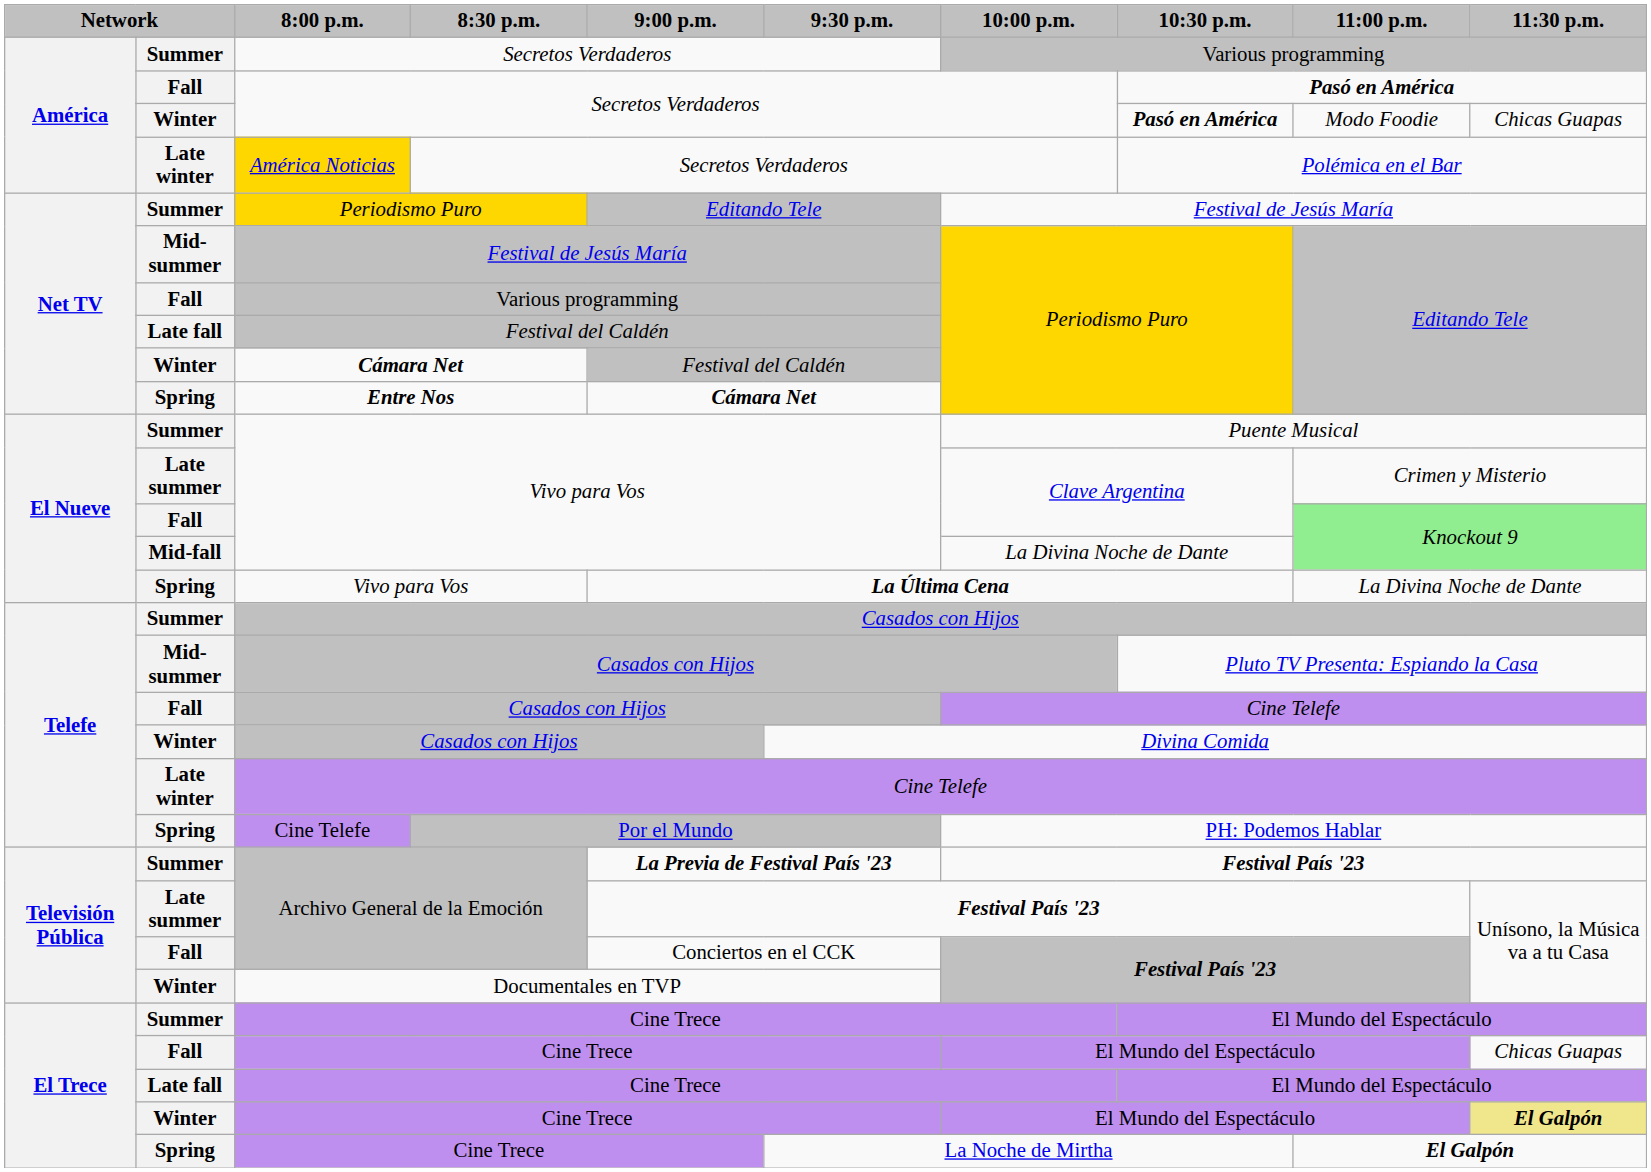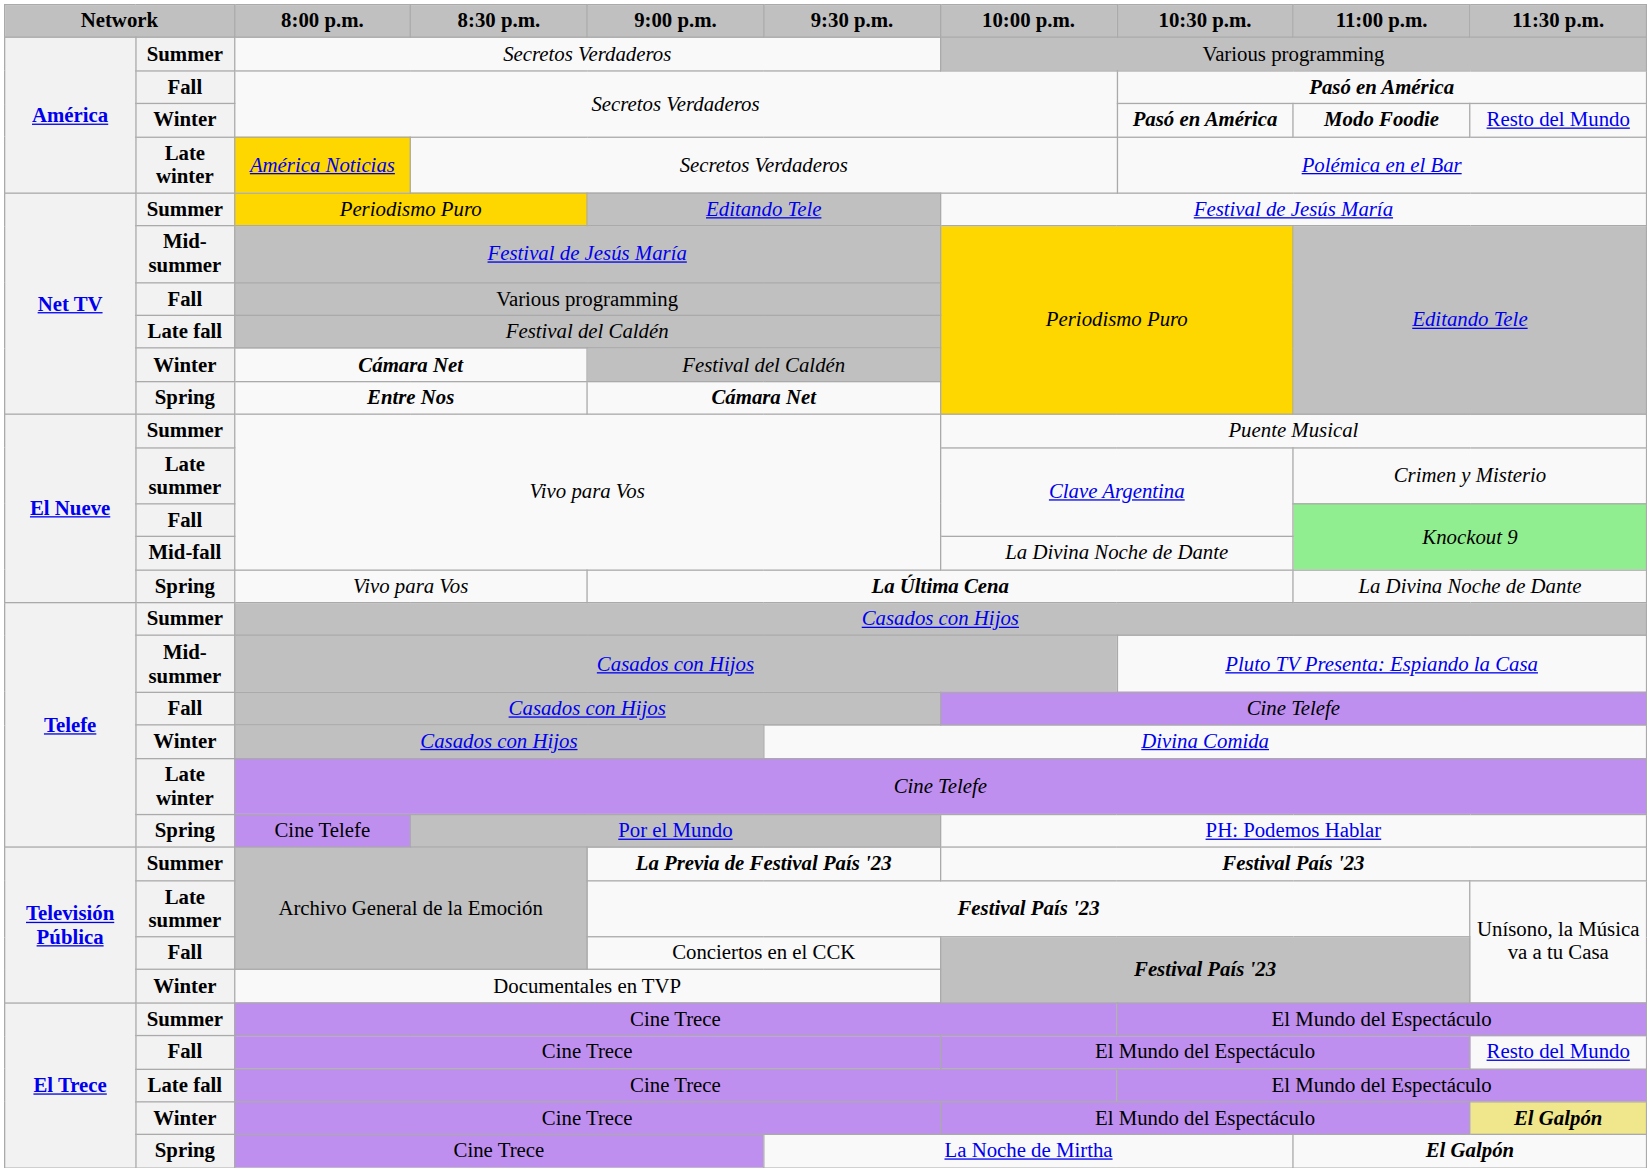 <table class="wikitable" style="width:100%;margin-right:0;text-align:center">
 <tr>
 <th colspan="2" style="background-color:#C0C0C0;width:13%;">Network</th>
 <th style="background-color:#C0C0C0;text-align:center;width:10%;">8:00 p.m.</th>
 <th style="background-color:#C0C0C0;text-align:center;width:10%;">8:30 p.m.</th>
 <th style="background-color:#C0C0C0;text-align:center;width:10%;">9:00 p.m.</th>
 <th style="background-color:#C0C0C0;text-align:center;width:10%;">9:30 p.m.</th>
 <th style="background-color:#C0C0C0;text-align:center;width:10%;">10:00 p.m.</th>
 <th style="background-color:#C0C0C0;text-align:center;width:10%;">10:30 p.m.</th>
 <th style="background-color:#C0C0C0;text-align:center;width:10%;">11:00 p.m.</th>
 <th style="background-color:#C0C0C0;text-align:center;width:10%;">11:30 p.m.</th>
 </tr>
 <tr>
 <th rowspan="4"><a href='#'>América</a></th>
 <th>Summer</th>
 <td colspan="4"><em>Secretos Verdaderos</em></td>
 <td style="background:#C0C0C0;" colspan="4">Various programming</td>
 </tr>
 <tr>
 <th>Fall</th>
 <td colspan="5" rowspan="2"><em>Secretos Verdaderos</em></td>
 <td colspan="3"><strong><em>Pasó en América</em></strong></td>
 </tr>
 <tr>
 <th>Winter</th>
 <td><strong><em>Pasó en América</em></strong></td>
-<td><em>Modo Foodie</em></td>
-<td><em>Chicas Guapas</em></td>
+<td><strong><em>Modo Foodie</em></strong></td>
+<td></em><a href='#'>Resto del Mundo</a><em> </td>
 </tr>
 <tr>
 <th>Late winter</th>
 <td style="background:#ffd700;"><em><a href='#'>América Noticias</a></em> </td>
 <td colspan="4"><em>Secretos Verdaderos</em></td>
 <td colspan="3"><em><a href='#'>Polémica en el Bar</a></em></td>
 </tr>
 <tr>
 <th rowspan="6"><a href='#'>Net TV</a></th>
 <th>Summer</th>
 <td style="background:#ffd700;" colspan="2"><em>Periodismo Puro</em></td>
 <td style="background:#C0C0C0;" colspan="2"><em><a href='#'>Editando Tele</a></em> </td>
 <td colspan="4"><em><a href='#'>Festival de Jesús María</a></em> </td>
 </tr>
 <tr>
 <th>Mid-summer</th>
 <td style="background:#C0C0C0;" colspan="4"><em><a href='#'>Festival de Jesús María</a></em> </td>
 <td style="background:#ffd700;" colspan="2" rowspan="5"><em>Periodismo Puro</em></td>
 <td style="background:#C0C0C0;" colspan="2" rowspan="5"><em><a href='#'>Editando Tele</a></em> </td>
 </tr>
 <tr>
 <th>Fall</th>
 <td style="background:#C0C0C0;" colspan="4">Various programming</td>
 </tr>
 <tr>
 <th>Late fall</th>
 <td style="background:#C0C0C0;" colspan="4"><em>Festival del Caldén</em> </td>
 </tr>
 <tr>
 <th>Winter</th>
 <td colspan="2"><strong><em>Cámara Net</em></strong></td>
 <td style="background:#C0C0C0;" colspan="2"><em>Festival del Caldén</em> </td>
 </tr>
 <tr>
 <th>Spring</th>
 <td colspan="2"><strong><em>Entre Nos</em></strong></td>
 <td colspan="2"><strong><em>Cámara Net</em></strong></td>
 </tr>
 <tr>
 <th rowspan="5"><a href='#'>El Nueve</a></th>
 <th>Summer</th>
 <td colspan="4" rowspan="4"><em>Vivo para Vos</em></td>
 <td colspan="4"><em>Puente Musical</em></td>
 </tr>
 <tr>
 <th>Late summer</th>
 <td colspan="2" rowspan="2"><em><a href='#'>Clave Argentina</a></em></td>
 <td colspan="2"><em>Crimen y Misterio</em></td>
 </tr>
 <tr>
 <th>Fall</th>
 <td style="background:lightgreen;" colspan="2" rowspan="2"><em>Knockout 9</em><br></td>
 </tr>
 <tr>
 <th>Mid-fall</th>
 <td colspan="2"><em>La Divina Noche de Dante</em></td>
 </tr>
 <tr>
 <th>Spring</th>
 <td colspan="2"><em>Vivo para Vos</em></td>
 <td colspan="4"><strong><em>La Última Cena</em></strong></td>
 <td colspan="2"><em>La Divina Noche de Dante</em></td>
 </tr>
 <tr>
 <th rowspan="6"><a href='#'>Telefe</a></th>
 <th>Summer</th>
 <td style="background:#C0C0C0;" colspan="8"><em><a href='#'>Casados con Hijos</a></em>  </td>
 </tr>
 <tr>
 <th>Mid-summer</th>
 <td style="background:#C0C0C0;" colspan="5"><em><a href='#'>Casados con Hijos</a></em>  </td>
 <td colspan="3"><em><a href='#'>Pluto TV Presenta: Espiando la Casa</a></em></td>
 </tr>
 <tr>
 <th>Fall</th>
 <td style="background:#C0C0C0;" colspan="4"><em><a href='#'>Casados con Hijos</a></em>  </td>
 <td style="background:#bf8fef;" colspan="4"><em>Cine Telefe</em></td>
 </tr>
 <tr>
 <th>Winter</th>
 <td style="background:#C0C0C0;" colspan="3"><em><a href='#'>Casados con Hijos</a></em>  </td>
 <td colspan="5"><em><a href='#'>Divina Comida</a></em></td>
 </tr>
 <tr>
 <th>Late winter</th>
 <td style="background:#bf8fef;" colspan="8"><em>Cine Telefe</em></td>
 </tr>
 <tr>
 <th>Spring</th>
 <td style="background:#bf8fef;">Cine Telefe<em> </td>
 <td style="background:#C0C0C0;" colspan="3"></em><a href='#'>Por el Mundo</a><em> </td>
 <td colspan="4"></em><a href='#'>PH: Podemos Hablar</a><em></td>
 </tr>
 <tr>
 <th rowspan="4"><a href='#'>Televisión Pública</a></th>
 <th>Summer</th>
 <td style="background:#C0C0C0;" colspan="2" rowspan="3"></em>Archivo General de la Emoción<em> </td>
 <td colspan="2"><strong><em>La Previa de Festival País '23</em></strong></td>
 <td colspan="4"><strong><em>Festival País '23</em></strong> </td>
 </tr>
 <tr>
 <th>Late summer</th>
 <td colspan="5"><strong><em>Festival País '23</em></strong></td>
 <td rowspan="3"></em>Unísono, la Música va a tu Casa<em> </td>
 </tr>
 <tr>
 <th>Fall</th>
 <td colspan="2"></em>Conciertos en el CCK<em></td>
 <td style="background:#C0C0C0;" colspan="3" rowspan="2"><strong><em>Festival País '23</em></strong> </td>
 </tr>
 <tr>
 <th>Winter</th>
 <td colspan="4"></em>Documentales en TVP<em></td>
 </tr>
 <tr>
 <th rowspan="5"><a href='#'>El Trece</a></th>
 <th>Summer</th>
 <td style="background:#bf8fef;" colspan="5"></em>Cine Trece<em> </td>
 <td style="background:#bf8fef;" colspan="3"></em>El Mundo del Espectáculo<em><br></td>
 </tr>
 <tr>
 <th>Fall</th>
 <td style="background:#bf8fef;" colspan="4"></em>Cine Trece<em> </td>
 <td style="background:#bf8fef;" colspan="3"></em>El Mundo del Espectáculo<em></td>
-<td><em>Chicas Guapas</em></td>
+<td></em><a href='#'>Resto del Mundo</a><em> </td>
 </tr>
 <tr>
 <th>Late fall</th>
 <td style="background:#bf8fef;" colspan="5"></em>Cine Trece<em> </td>
 <td style="background:#bf8fef;" colspan="3"></em>El Mundo del Espectáculo<em><br></td>
 </tr>
 <tr>
 <th>Winter</th>
 <td style="background:#bf8fef;" colspan="4"></em>Cine Trece<em> </td>
 <td style="background:#bf8fef;" colspan="3"></em>El Mundo del Espectáculo<em></td>
 <td style="background: khaki;"><strong><em>El Galpón</em></strong> </td>
 </tr>
 <tr>
 <th>Spring</th>
 <td style="background:#bf8fef;" colspan="3"></em>Cine Trece<em> </td>
 <td colspan="3"></em><a href='#'>La Noche de Mirtha</a><em></td>
 <td colspan="2"><strong><em>El Galpón</em></strong></td>
 </tr>
 </table>
